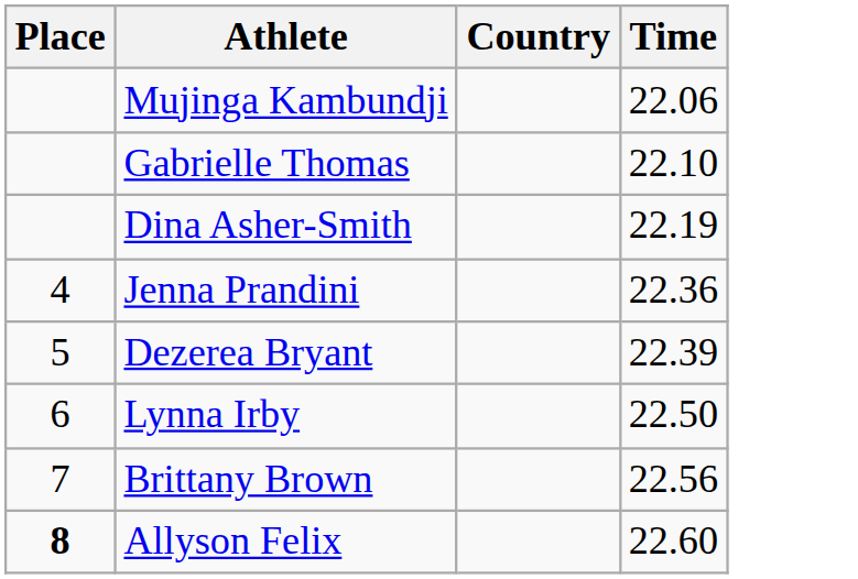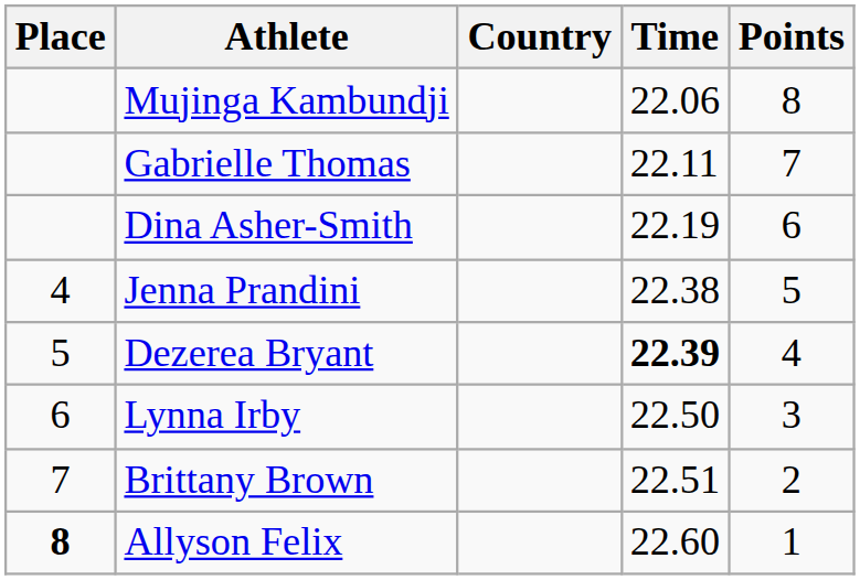 <table class="wikitable">
 <tr>
 <th>Place</th>
 <th>Athlete</th>
 <th>Country</th>
 <th>Time</th>
+<th>Points</th>
 </tr>
 <tr>
 <td align=center></td>
 <td><a href='#'>Mujinga Kambundji</a></td>
 <td></td>
 <td>22.06</td>
+<td align=center>8</td>
 </tr>
 <tr>
 <td align=center></td>
 <td><a href='#'>Gabrielle Thomas</a></td>
 <td></td>
-<td>22.10</td>
+<td>22.11</td>
+<td align=center>7</td>
 </tr>
 <tr>
 <td align=center></td>
 <td><a href='#'>Dina Asher-Smith</a></td>
 <td></td>
 <td>22.19</td>
+<td align=center>6</td>
 </tr>
 <tr>
 <td align=center>4</td>
 <td><a href='#'>Jenna Prandini</a></td>
 <td></td>
-<td>22.36</td>
+<td>22.38</td>
+<td align=center>5</td>
 </tr>
 <tr>
 <td align=center>5</td>
 <td><a href='#'>Dezerea Bryant</a></td>
 <td></td>
-<td>22.39</td>
+<td><strong>22.39</strong></td>
+<td align=center>4</td>
 </tr>
 <tr>
 <td align=center>6</td>
 <td><a href='#'>Lynna Irby</a></td>
 <td></td>
 <td>22.50</td>
+<td align=center>3</td>
 </tr>
 <tr>
 <td align=center>7</td>
 <td><a href='#'>Brittany Brown</a></td>
 <td></td>
-<td>22.56</td>
+<td>22.51</td>
+<td align=center>2</td>
 </tr>
 <tr>
 <td align=center><strong>8</strong></td>
 <td><a href='#'>Allyson Felix</a></td>
 <td></td>
 <td>22.60</td>
+<td align=center>1</td>
 </tr>
 </table>
